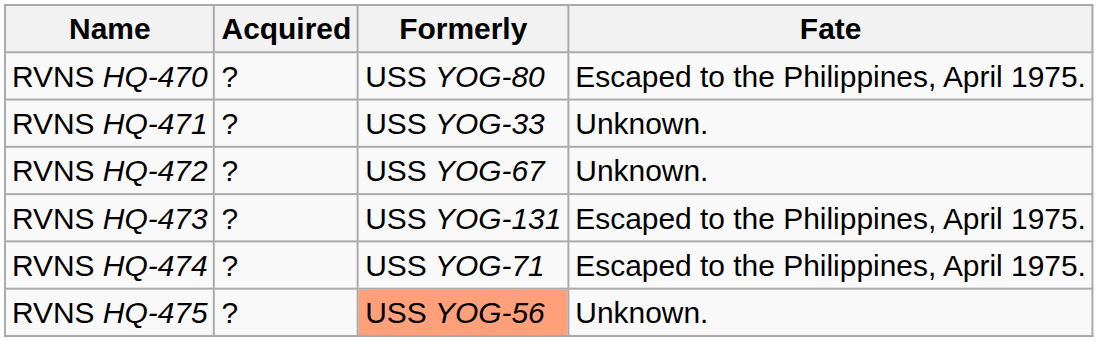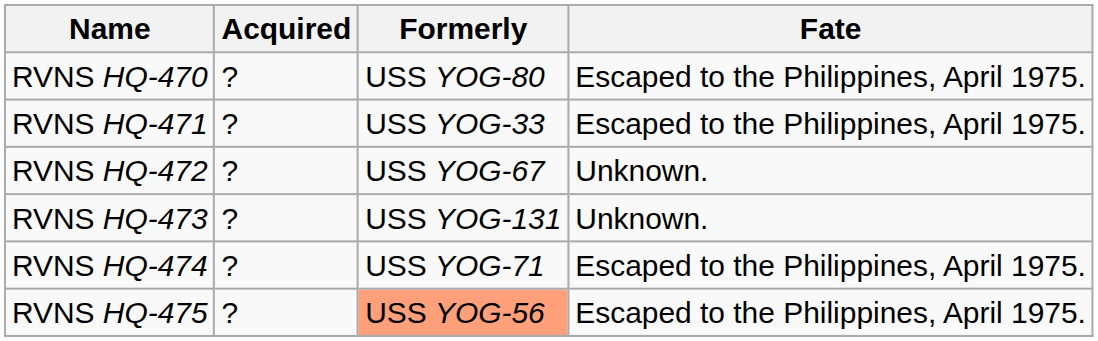 <table class="wikitable" style="font-size:95%;">
 <tr>
 <th>Name</th>
 <th>Acquired</th>
 <th>Formerly</th>
 <th>Fate</th>
 </tr>
 <tr>
 <td>RVNS <em>HQ-470</em></td>
 <td>?</td>
 <td>USS <em>YOG-80</em></td>
 <td>Escaped to the Philippines, April 1975.</td>
 </tr>
 <tr>
 <td>RVNS <em>HQ-471</em></td>
 <td>?</td>
 <td>USS <em>YOG-33</em></td>
-<td>Unknown.</td>
+<td>Escaped to the Philippines, April 1975.</td>
 </tr>
 <tr>
 <td>RVNS <em>HQ-472</em></td>
 <td>?</td>
 <td>USS <em>YOG-67</em></td>
 <td>Unknown.</td>
 </tr>
 <tr>
 <td>RVNS <em>HQ-473</em></td>
 <td>?</td>
 <td>USS <em>YOG-131</em></td>
-<td>Escaped to the Philippines, April 1975.</td>
+<td>Unknown.</td>
 </tr>
 <tr>
 <td>RVNS <em>HQ-474</em></td>
 <td>?</td>
 <td>USS <em>YOG-71</em></td>
 <td>Escaped to the Philippines, April 1975.</td>
 </tr>
 <tr>
 <td>RVNS <em>HQ-475</em></td>
 <td>?</td>
 <td style="background: lightsalmon;">USS <em>YOG-56</em></td>
-<td>Unknown.</td>
+<td>Escaped to the Philippines, April 1975.</td>
 </tr>
 <tr>
 </tr>
 </table>
